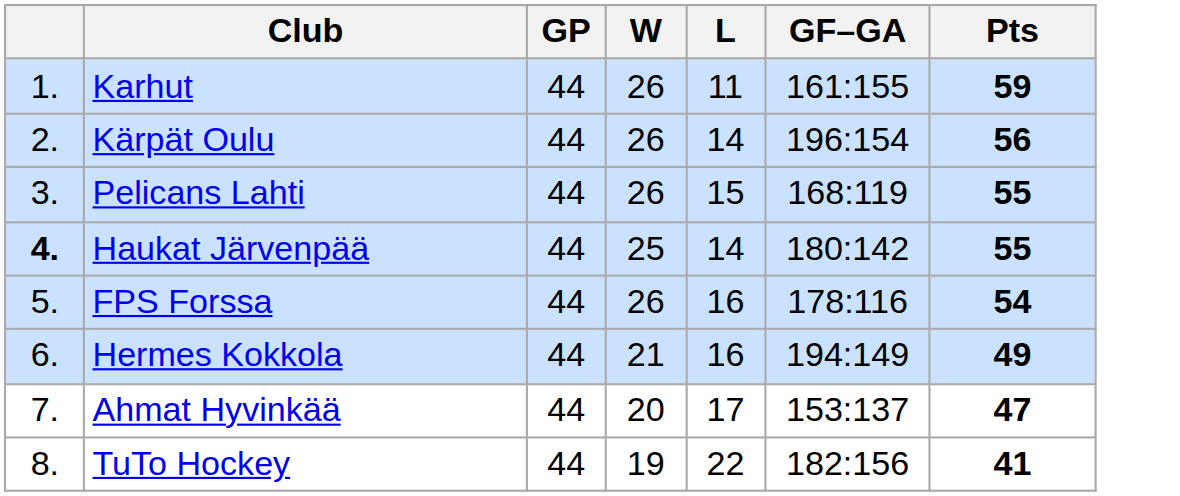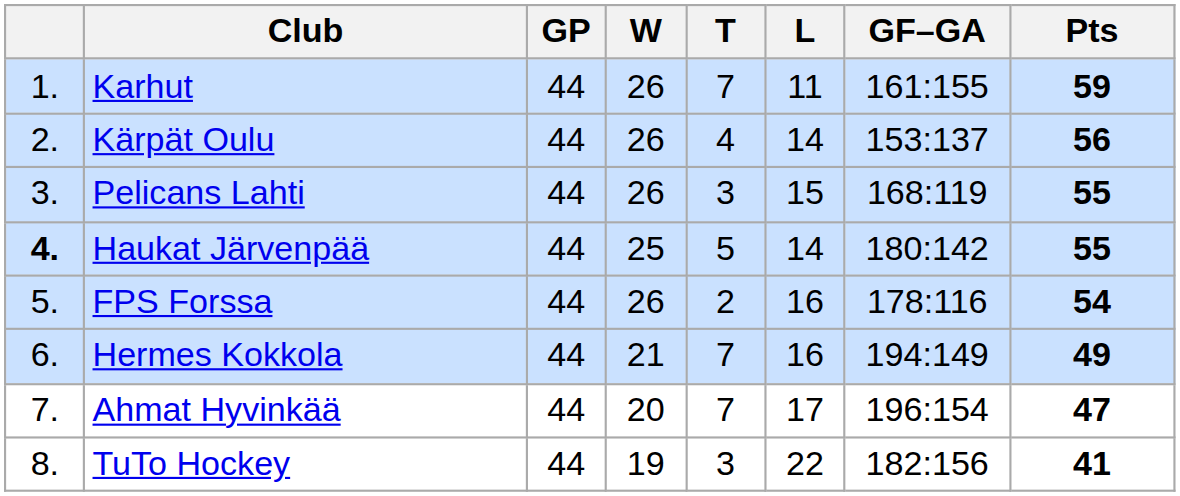 <table class="wikitable">
 <tr>
 <th width="30"></th>
 <th width="200">Club</th>
 <th width="30">GP</th>
 <th width="30">W</th>
+<th width="30">T</th>
 <th width="30">L</th>
 <th width="70">GF–GA</th>
 <th width="70">Pts</th>
 </tr>
 <tr bgcolor="#CAE1FF" align="center">
 <td>1.</td>
 <td align="left"><a href='#'>Karhut</a></td>
 <td>44</td>
 <td>26</td>
+<td>7</td>
 <td>11</td>
 <td>161:155</td>
 <td><strong>59</strong></td>
 </tr>
 <tr bgcolor="#CAE1FF" align="center">
 <td>2.</td>
 <td align="left"><a href='#'>Kärpät Oulu</a></td>
 <td>44</td>
 <td>26</td>
+<td>4</td>
 <td>14</td>
-<td>196:154</td>
+<td>153:137</td>
 <td><strong>56</strong></td>
 </tr>
 <tr bgcolor="#CAE1FF" align="center">
 <td>3.</td>
 <td align="left"><a href='#'>Pelicans Lahti</a></td>
 <td>44</td>
 <td>26</td>
+<td>3</td>
 <td>15</td>
 <td>168:119</td>
 <td><strong>55</strong></td>
 </tr>
 <tr bgcolor="#CAE1FF" align="center">
 <td><strong>4.</strong></td>
 <td align="left"><a href='#'>Haukat Järvenpää</a></td>
 <td>44</td>
 <td>25</td>
+<td>5</td>
 <td>14</td>
 <td>180:142</td>
 <td><strong>55</strong></td>
 </tr>
 <tr bgcolor="#CAE1FF" align="center">
 <td>5.</td>
 <td align="left"><a href='#'>FPS Forssa</a></td>
 <td>44</td>
 <td>26</td>
+<td>2</td>
 <td>16</td>
 <td>178:116</td>
 <td><strong>54</strong></td>
 </tr>
 <tr bgcolor="#CAE1FF" align="center">
 <td>6.</td>
 <td align="left"><a href='#'>Hermes Kokkola</a></td>
 <td>44</td>
 <td>21</td>
+<td>7</td>
 <td>16</td>
 <td>194:149</td>
 <td><strong>49</strong></td>
 </tr>
 <tr bgcolor="#FFFFFF" align="center">
 <td>7.</td>
 <td align="left"><a href='#'>Ahmat Hyvinkää</a></td>
 <td>44</td>
 <td>20</td>
+<td>7</td>
 <td>17</td>
-<td>153:137</td>
+<td>196:154</td>
 <td><strong>47</strong></td>
 </tr>
 <tr bgcolor="#FFFFFF" align="center">
 <td>8.</td>
 <td align="left"><a href='#'>TuTo Hockey</a></td>
 <td>44</td>
 <td>19</td>
+<td>3</td>
 <td>22</td>
 <td>182:156</td>
 <td><strong>41</strong></td>
 </tr>
 </table>
